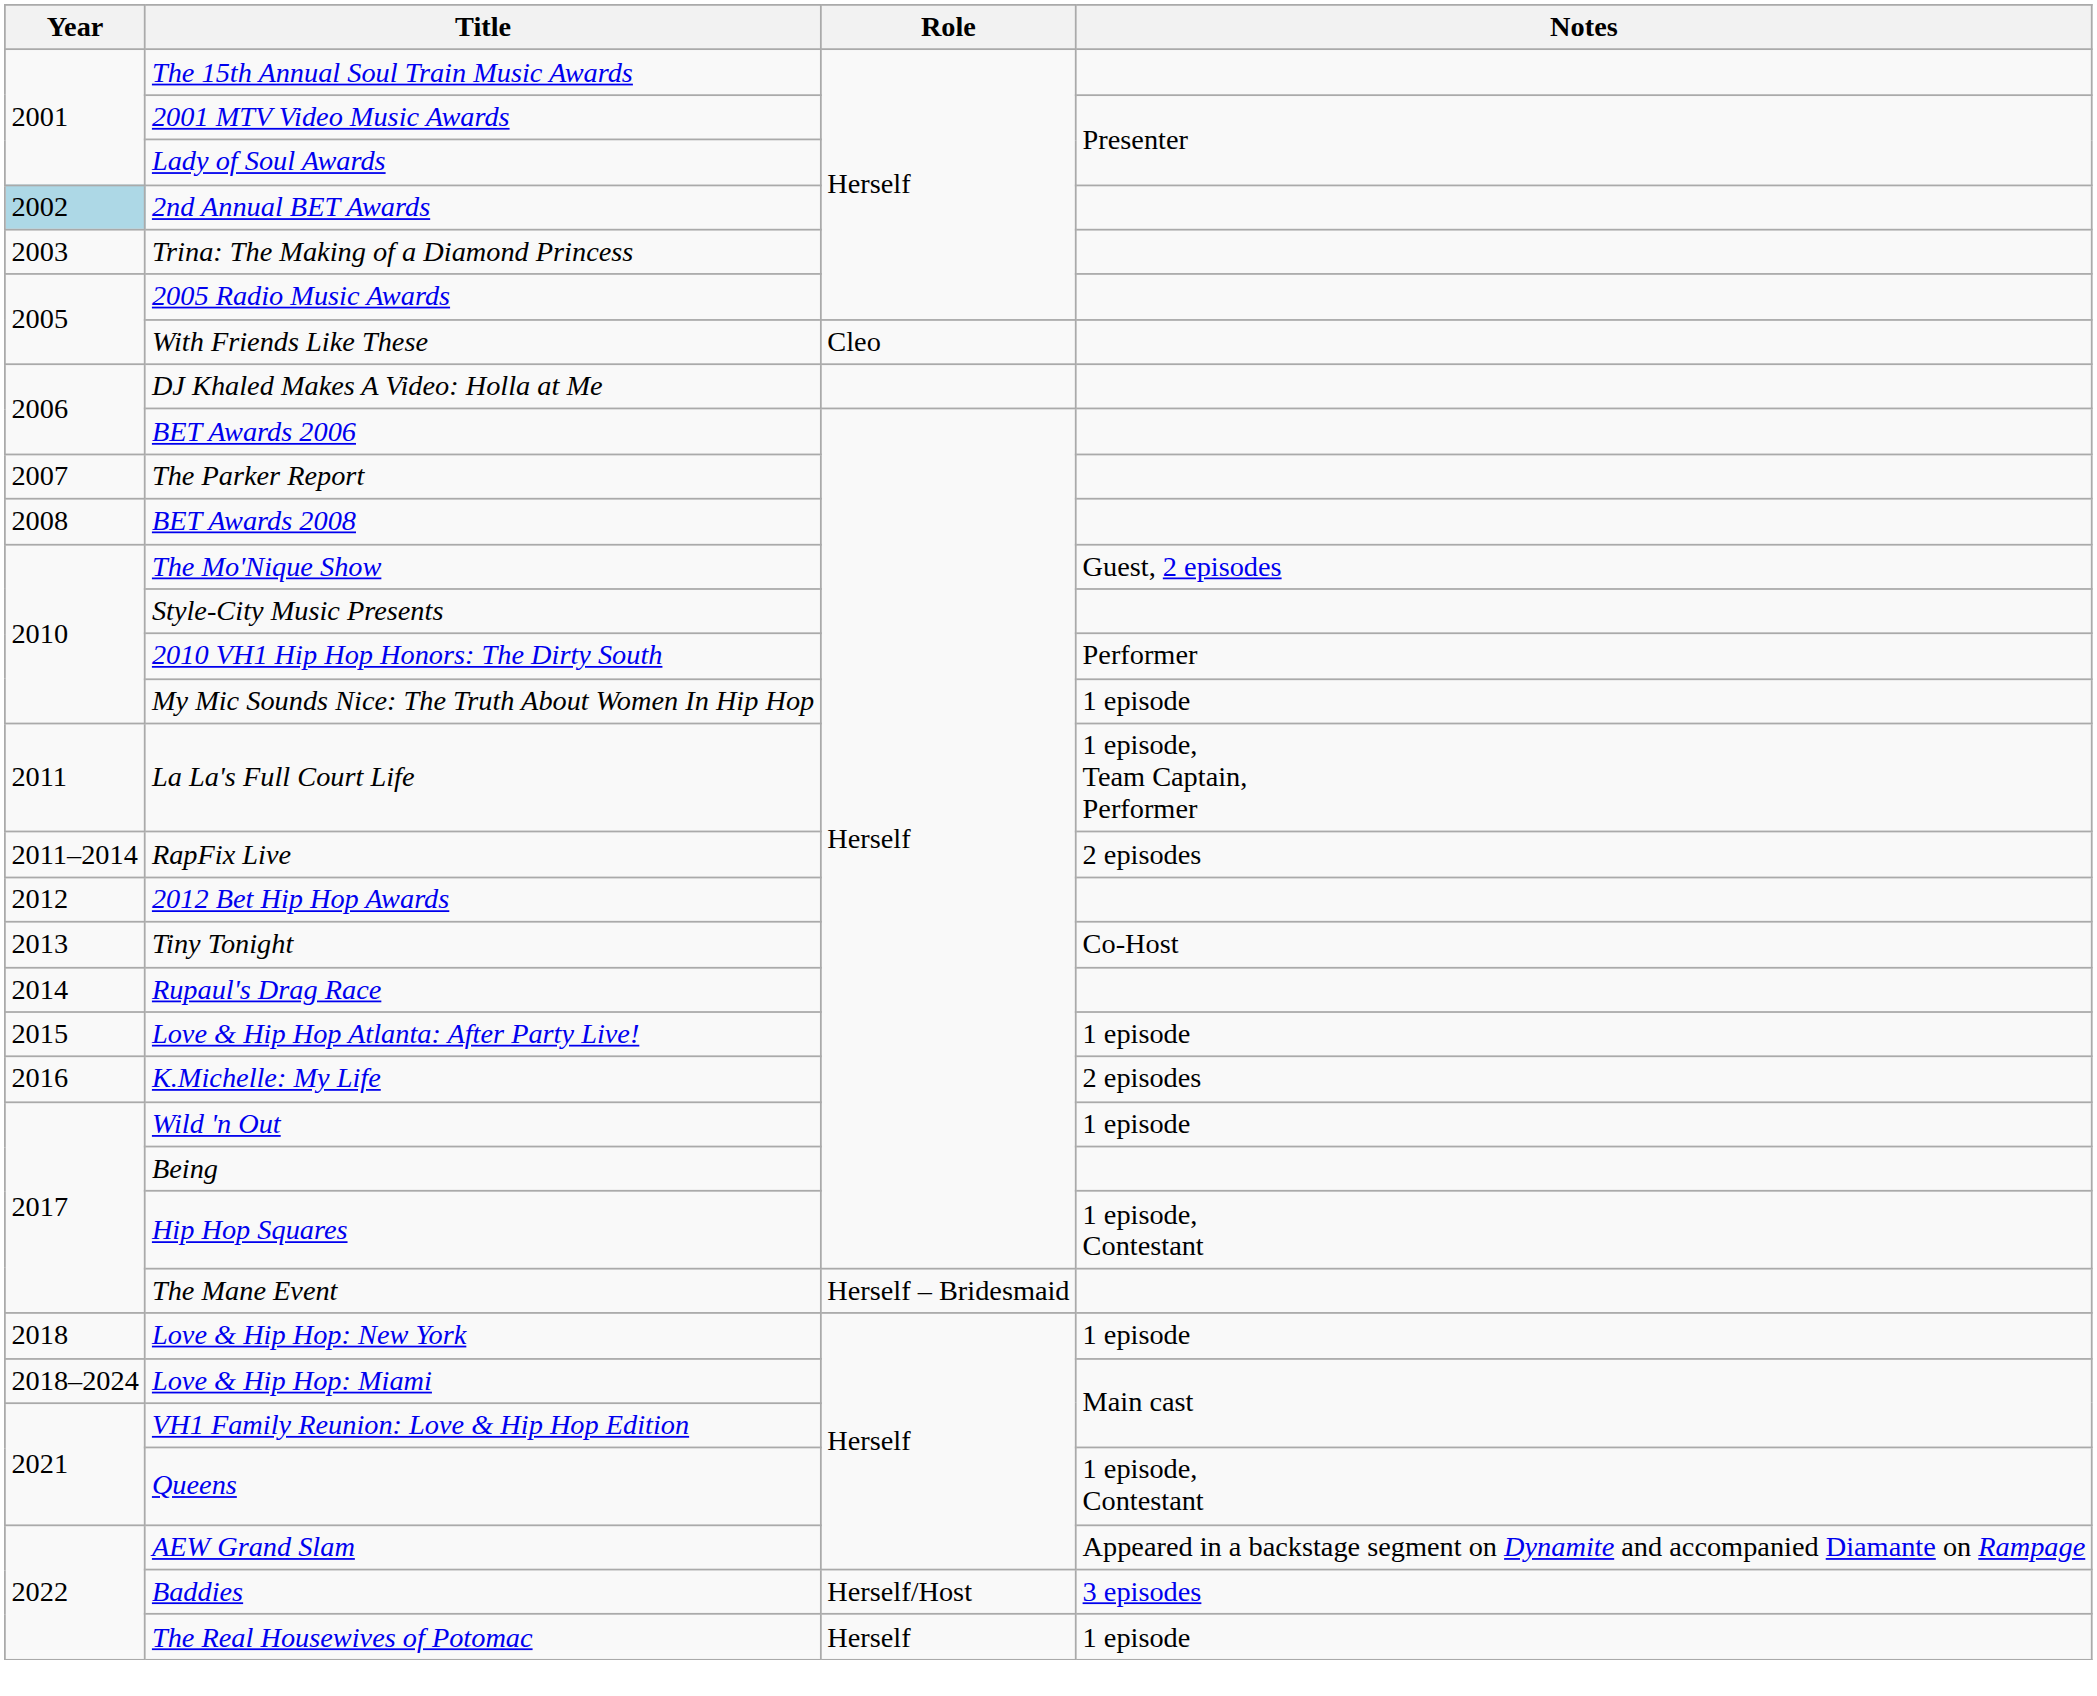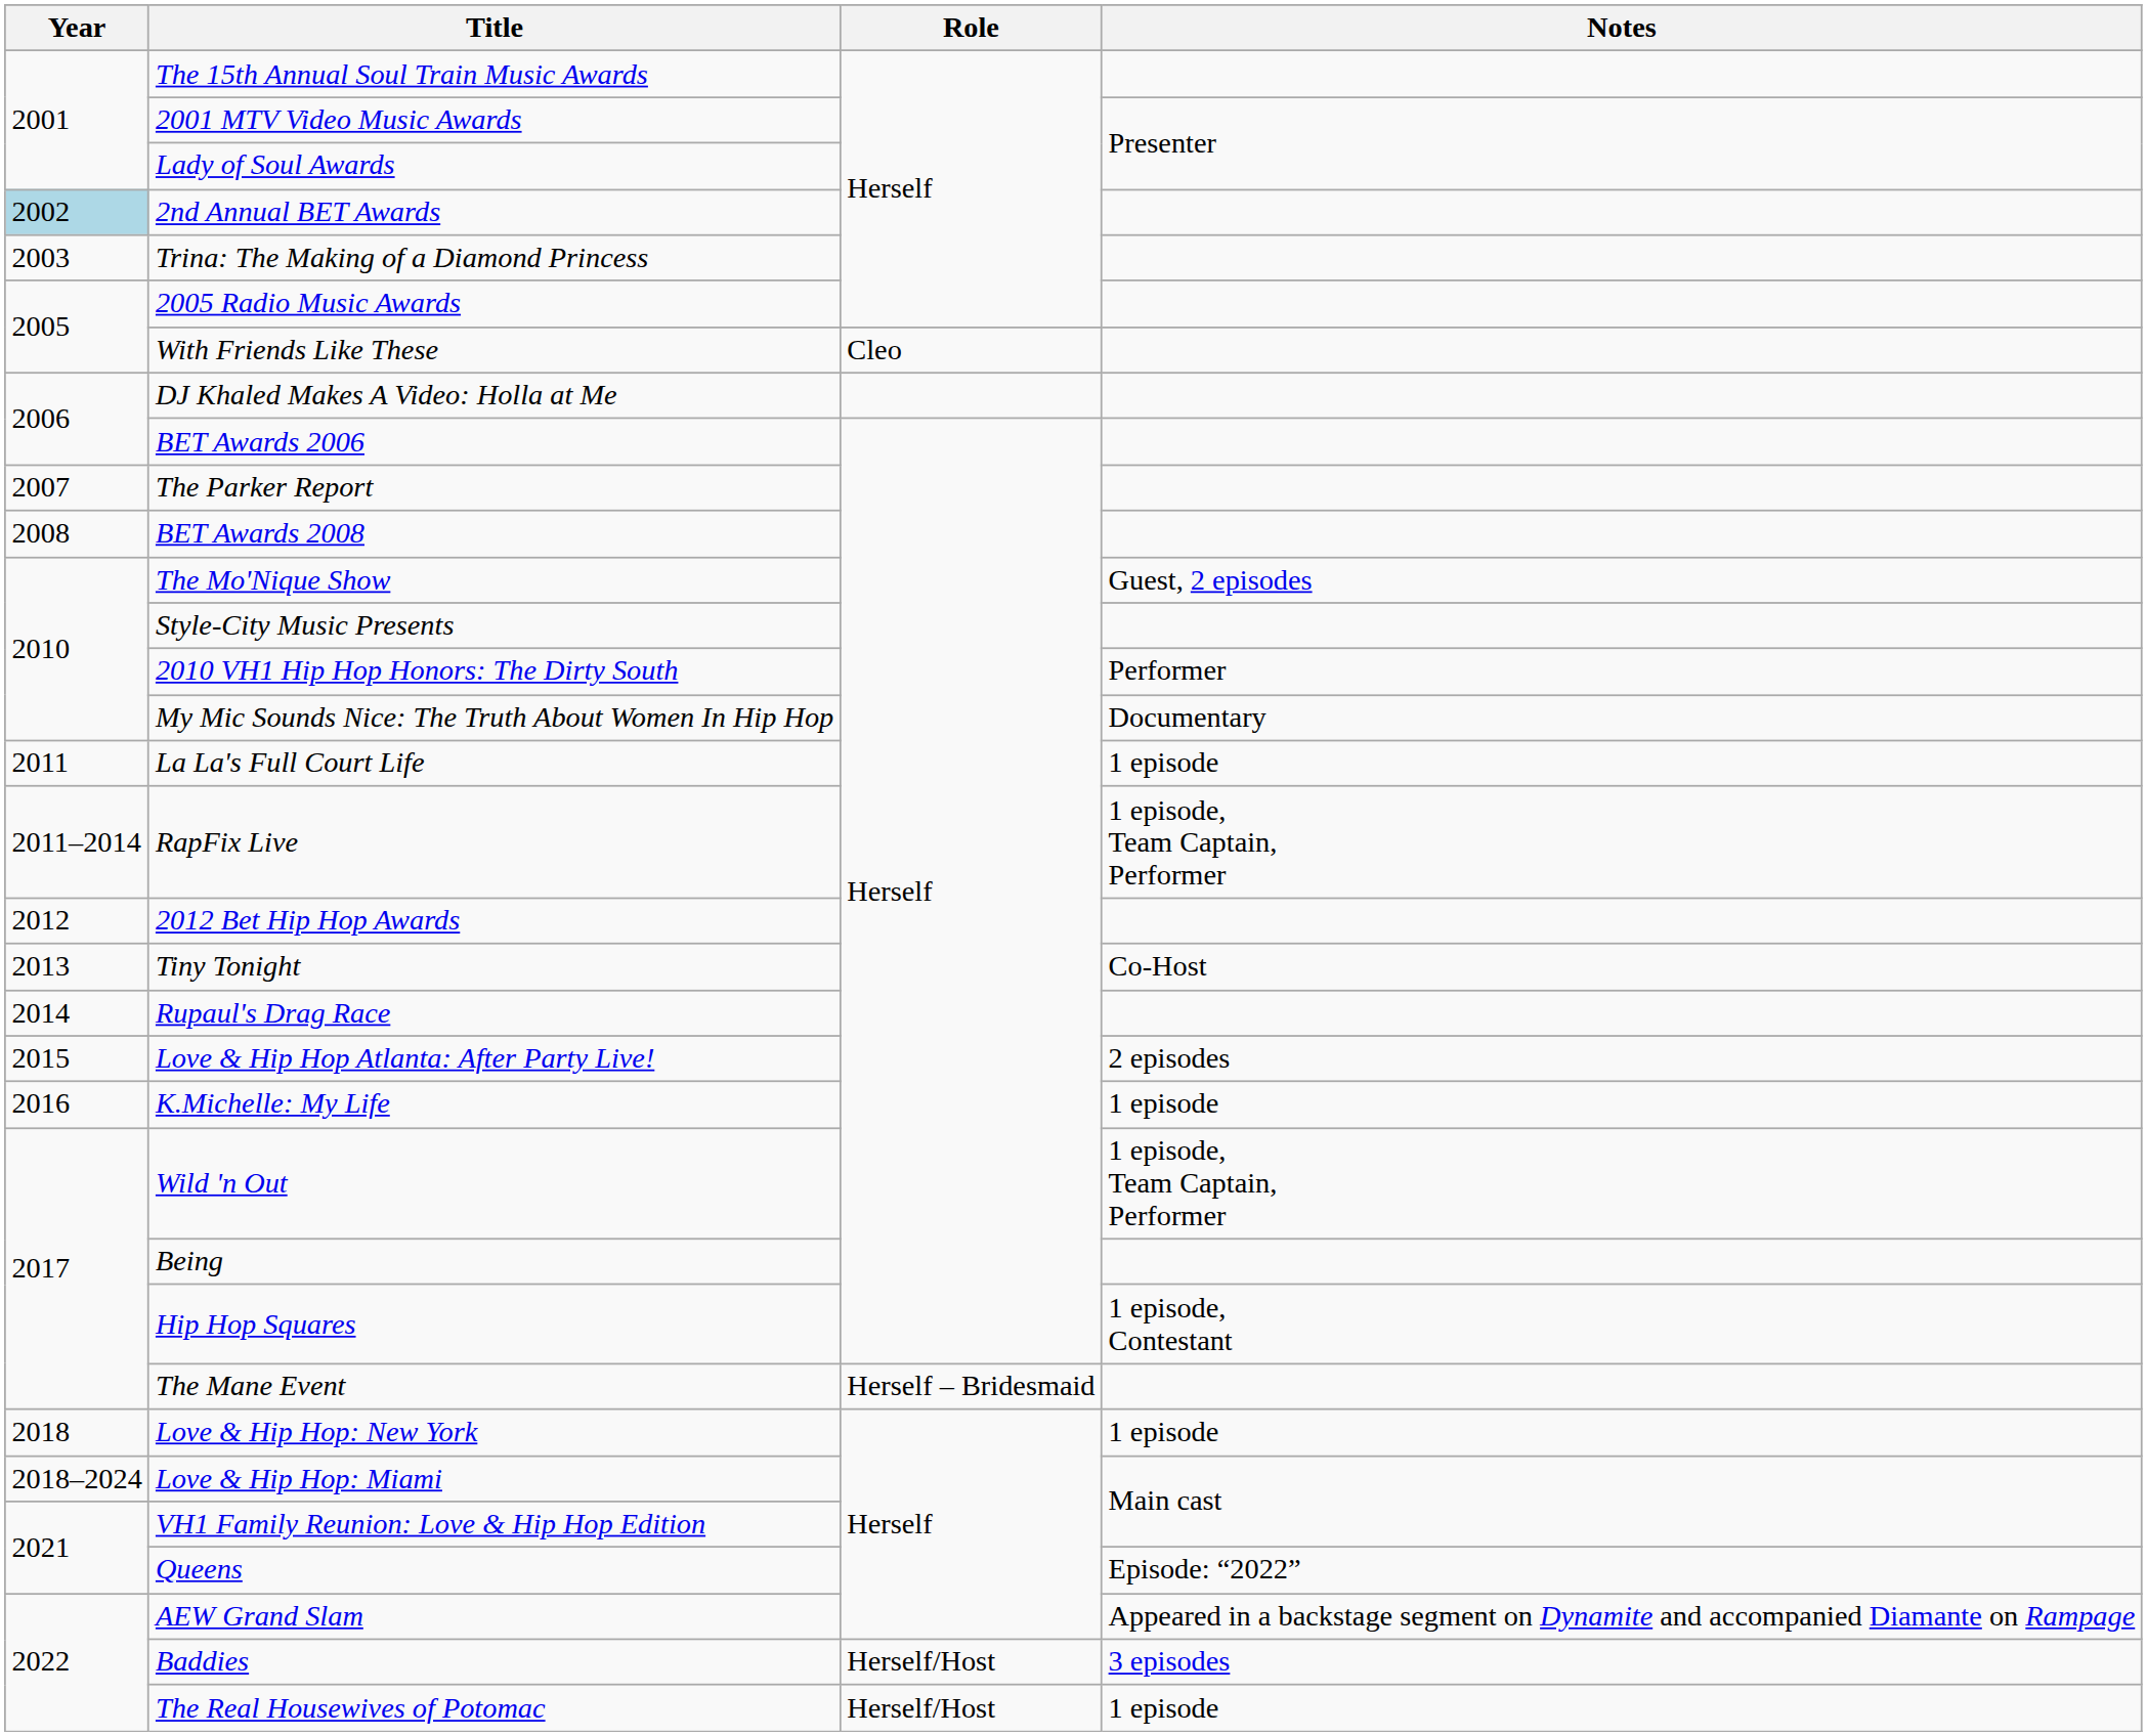 <table class="wikitable sortable">
 <tr>
 <th>Year</th>
 <th>Title</th>
 <th>Role</th>
 <th>Notes</th>
 </tr>
 <tr>
 <td rowspan="3">2001</td>
 <td><em><a href='#'>The 15th Annual Soul Train Music Awards</a></em></td>
 <td rowspan="6">Herself</td>
 <td></td>
 </tr>
 <tr>
 <td><em><a href='#'>2001 MTV Video Music Awards</a></em></td>
 <td rowspan="2">Presenter</td>
 </tr>
 <tr>
 <td><em><a href='#'>Lady of Soul Awards</a></em></td>
 </tr>
 <tr>
 <td style="background: lightblue;">2002</td>
 <td><em><a href='#'>2nd Annual BET Awards</a></em></td>
 <td></td>
 </tr>
 <tr>
 <td>2003</td>
 <td><em>Trina: The Making of a Diamond Princess</em></td>
 <td></td>
 </tr>
 <tr>
 <td rowspan="2">2005</td>
 <td><em><a href='#'>2005 Radio Music Awards</a></em></td>
 <td></td>
 </tr>
 <tr>
 <td><em>With Friends Like These</em></td>
 <td>Cleo</td>
 <td></td>
 </tr>
 <tr>
 <td rowspan="2">2006</td>
 <td><em>DJ Khaled Makes A Video: Holla at Me</em></td>
 <td></td>
 <td></td>
 </tr>
 <tr>
 <td><em><a href='#'>BET Awards 2006</a></em></td>
 <td rowspan="17">Herself</td>
 <td></td>
 </tr>
 <tr>
 <td>2007</td>
 <td><em>The Parker Report</em></td>
 <td></td>
 </tr>
 <tr>
 <td>2008</td>
 <td><em><a href='#'>BET Awards 2008</a></em></td>
 <td></td>
 </tr>
 <tr>
 <td rowspan="4">2010</td>
 <td><em><a href='#'>The Mo'Nique Show</a></em></td>
 <td>Guest, <a href='#'>2 episodes</a></td>
 </tr>
 <tr>
 <td><em>Style-City Music Presents</em></td>
 <td></td>
 </tr>
 <tr>
 <td><em><a href='#'>2010 VH1 Hip Hop Honors: The Dirty South</a></em></td>
 <td>Performer</td>
 </tr>
 <tr>
 <td><em>My Mic Sounds Nice: The Truth About Women In Hip Hop</em></td>
-<td>1 episode</td>
+<td>Documentary</td>
 </tr>
 <tr>
 <td>2011</td>
 <td><em>La La's Full Court Life</em></td>
-<td>1 episode,<br>Team Captain,<br>Performer</td>
+<td>1 episode</td>
 </tr>
 <tr>
 <td>2011–2014</td>
 <td><em>RapFix Live</em></td>
-<td>2 episodes</td>
+<td>1 episode,<br>Team Captain,<br>Performer</td>
 </tr>
 <tr>
 <td>2012</td>
 <td><em><a href='#'>2012 Bet Hip Hop Awards</a></em></td>
 <td></td>
 </tr>
 <tr>
 <td>2013</td>
 <td><em>Tiny Tonight</em></td>
 <td>Co-Host</td>
 </tr>
 <tr>
 <td>2014</td>
 <td><em><a href='#'>Rupaul's Drag Race</a></em></td>
 <td></td>
 </tr>
 <tr>
 <td>2015</td>
 <td><em><a href='#'>Love & Hip Hop Atlanta: After Party Live!</a></em></td>
-<td>1 episode</td>
+<td>2 episodes</td>
 </tr>
 <tr>
 <td>2016</td>
 <td><em><a href='#'>K.Michelle: My Life</a></em></td>
-<td>2 episodes</td>
+<td>1 episode</td>
 </tr>
 <tr>
 <td rowspan="4">2017</td>
 <td><em><a href='#'>Wild 'n Out</a></em></td>
-<td>1 episode</td>
+<td>1 episode,<br>Team Captain,<br>Performer</td>
 </tr>
 <tr>
 <td><em>Being</em></td>
 <td></td>
 </tr>
 <tr>
 <td><em><a href='#'>Hip Hop Squares</a></em></td>
 <td>1 episode,<br>Contestant</td>
 </tr>
 <tr>
 <td><em>The Mane Event</em></td>
 <td>Herself – Bridesmaid</td>
 <td></td>
 </tr>
 <tr>
 <td>2018</td>
 <td><em><a href='#'>Love & Hip Hop: New York</a></em></td>
 <td rowspan="5">Herself</td>
 <td>1 episode</td>
 </tr>
 <tr>
 <td>2018–2024</td>
 <td><em><a href='#'>Love & Hip Hop: Miami</a></em></td>
 <td rowspan="2">Main cast</td>
 </tr>
 <tr>
 <td rowspan="2">2021</td>
 <td><em><a href='#'>VH1 Family Reunion: Love & Hip Hop Edition</a></em></td>
 </tr>
 <tr>
 <td><em><a href='#'>Queens</a></em></td>
-<td>1 episode,<br>Contestant</td>
+<td>Episode: “2022”</td>
 </tr>
 <tr>
 <td rowspan="3">2022</td>
 <td><em><a href='#'>AEW Grand Slam</a></em></td>
 <td>Appeared in a backstage segment on <em><a href='#'>Dynamite</a></em> and accompanied <a href='#'>Diamante</a> on <em><a href='#'>Rampage</a></em></td>
 </tr>
 <tr>
 <td><em><a href='#'>Baddies</a></em></td>
 <td>Herself/Host</td>
 <td><a href='#'>3 episodes</a></td>
 </tr>
 <tr>
 <td><em><a href='#'>The Real Housewives of Potomac</a></em></td>
-<td>Herself</td>
+<td>Herself/Host</td>
 <td>1 episode</td>
 </tr>
 </table>
